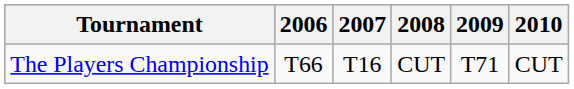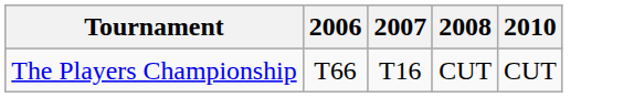 <table class="wikitable" style="font-size:95%;text-align:center;">
 <tr>
 <th>Tournament</th>
 <th>2006</th>
 <th>2007</th>
 <th>2008</th>
-<th>2009</th>
 <th>2010</th>
 </tr>
 <tr>
 <td align=left><a href='#'>The Players Championship</a></td>
 <td>T66</td>
 <td>T16</td>
 <td>CUT</td>
-<td>T71</td>
 <td>CUT</td>
 </tr>
 </table>
